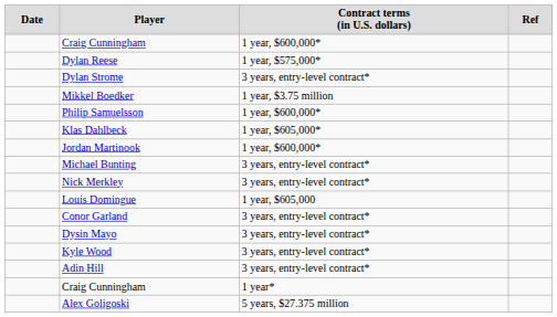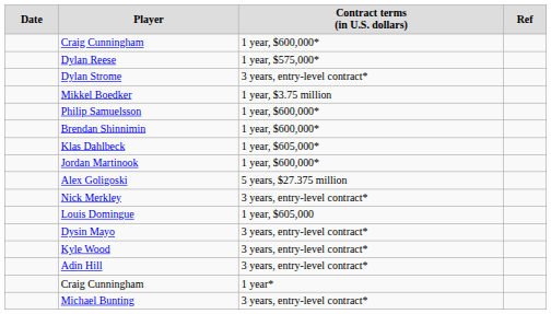 <table class="wikitable" style="border-collapse: collapse; width: 50em; padding: 3;">
 <tr align="center" bgcolor="#dddddd">
 <td><strong>Date</strong></td>
 <td><strong>Player</strong></td>
 <td><strong>Contract terms</strong><br><strong>(in U.S. dollars)</strong></td>
 <td><strong>Ref</strong></td>
 </tr>
 <tr>
 <td></td>
 <td><a href='#'>Craig Cunningham</a></td>
 <td>1 year, $600,000*</td>
 <td></td>
 </tr>
 <tr>
 <td></td>
 <td><a href='#'>Dylan Reese</a></td>
 <td>1 year, $575,000*</td>
 <td></td>
 </tr>
 <tr>
 <td></td>
 <td><a href='#'>Dylan Strome</a></td>
 <td>3 years, entry-level contract*</td>
 <td></td>
 </tr>
 <tr>
 <td></td>
 <td><a href='#'>Mikkel Boedker</a></td>
 <td>1 year, $3.75 million</td>
 <td></td>
 </tr>
 <tr>
 <td></td>
 <td><a href='#'>Philip Samuelsson</a></td>
 <td>1 year, $600,000*</td>
 <td></td>
 </tr>
 <tr>
 <td></td>
+<td><a href='#'>Brendan Shinnimin</a></td>
+<td>1 year, $600,000*</td>
+<td></td>
+</tr>
+<tr>
+<td></td>
 <td><a href='#'>Klas Dahlbeck</a></td>
 <td>1 year, $605,000*</td>
 <td></td>
 </tr>
 <tr>
 <td></td>
 <td><a href='#'>Jordan Martinook</a></td>
 <td>1 year, $600,000*</td>
 <td></td>
 </tr>
 <tr>
 <td></td>
-<td><a href='#'>Michael Bunting</a></td>
-<td>3 years, entry-level contract*</td>
+<td><a href='#'>Alex Goligoski</a></td>
+<td>5 years, $27.375 million</td>
 <td></td>
 </tr>
 <tr>
 <td></td>
 <td><a href='#'>Nick Merkley</a></td>
 <td>3 years, entry-level contract*</td>
 <td></td>
 </tr>
 <tr>
 <td></td>
 <td><a href='#'>Louis Domingue</a></td>
 <td>1 year, $605,000</td>
-<td></td>
-</tr>
-<tr>
-<td></td>
-<td><a href='#'>Conor Garland</a></td>
-<td>3 years, entry-level contract*</td>
 <td></td>
 </tr>
 <tr>
 <td></td>
 <td><a href='#'>Dysin Mayo</a></td>
 <td>3 years, entry-level contract*</td>
 <td></td>
 </tr>
 <tr>
 <td></td>
 <td><a href='#'>Kyle Wood</a></td>
 <td>3 years, entry-level contract*</td>
 <td></td>
 </tr>
 <tr>
 <td></td>
 <td><a href='#'>Adin Hill</a></td>
 <td>3 years, entry-level contract*</td>
 <td></td>
 </tr>
 <tr>
 <td></td>
 <td>Craig Cunningham</td>
 <td>1 year*</td>
 <td></td>
 </tr>
 <tr>
 <td></td>
-<td><a href='#'>Alex Goligoski</a></td>
-<td>5 years, $27.375 million</td>
+<td><a href='#'>Michael Bunting</a></td>
+<td>3 years, entry-level contract*</td>
 <td></td>
 </tr>
 </table>
